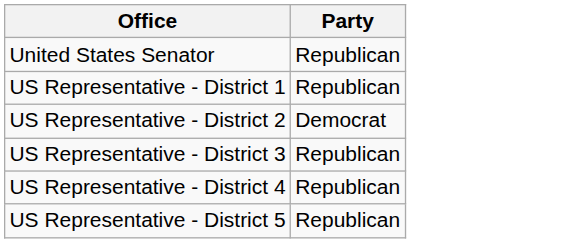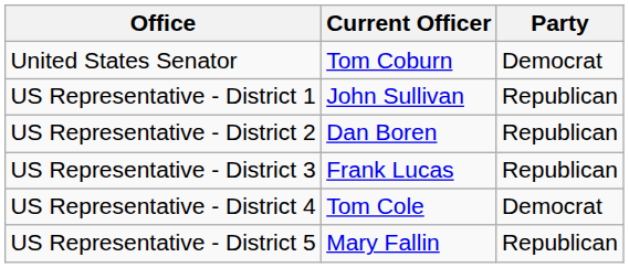 <table class=wikitable>
 <tr>
 <th>Office</th>
+<th>Current Officer</th>
 <th>Party</th>
 </tr>
 <tr>
 <td>United States Senator</td>
-<td>Republican</td>
+<td><a href='#'>Tom Coburn</a></td>
+<td>Democrat</td>
 </tr>
 <tr>
 <td>US Representative - District 1</td>
+<td><a href='#'>John Sullivan</a></td>
 <td>Republican</td>
 </tr>
 <tr>
 <td>US Representative - District 2</td>
-<td>Democrat</td>
+<td><a href='#'>Dan Boren</a></td>
+<td>Republican</td>
 </tr>
 <tr>
 <td>US Representative - District 3</td>
+<td><a href='#'>Frank Lucas</a></td>
 <td>Republican</td>
 </tr>
 <tr>
 <td>US Representative - District 4</td>
-<td>Republican</td>
+<td><a href='#'>Tom Cole</a></td>
+<td>Democrat</td>
 </tr>
 <tr>
 <td>US Representative - District 5</td>
+<td><a href='#'>Mary Fallin</a></td>
 <td>Republican</td>
 </tr>
 </table>
